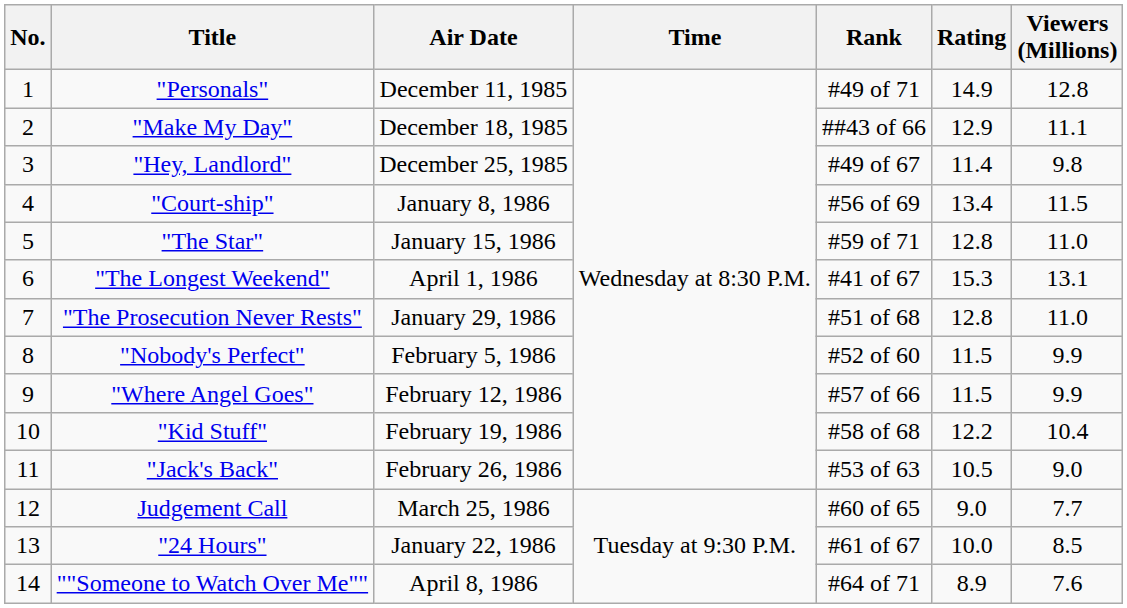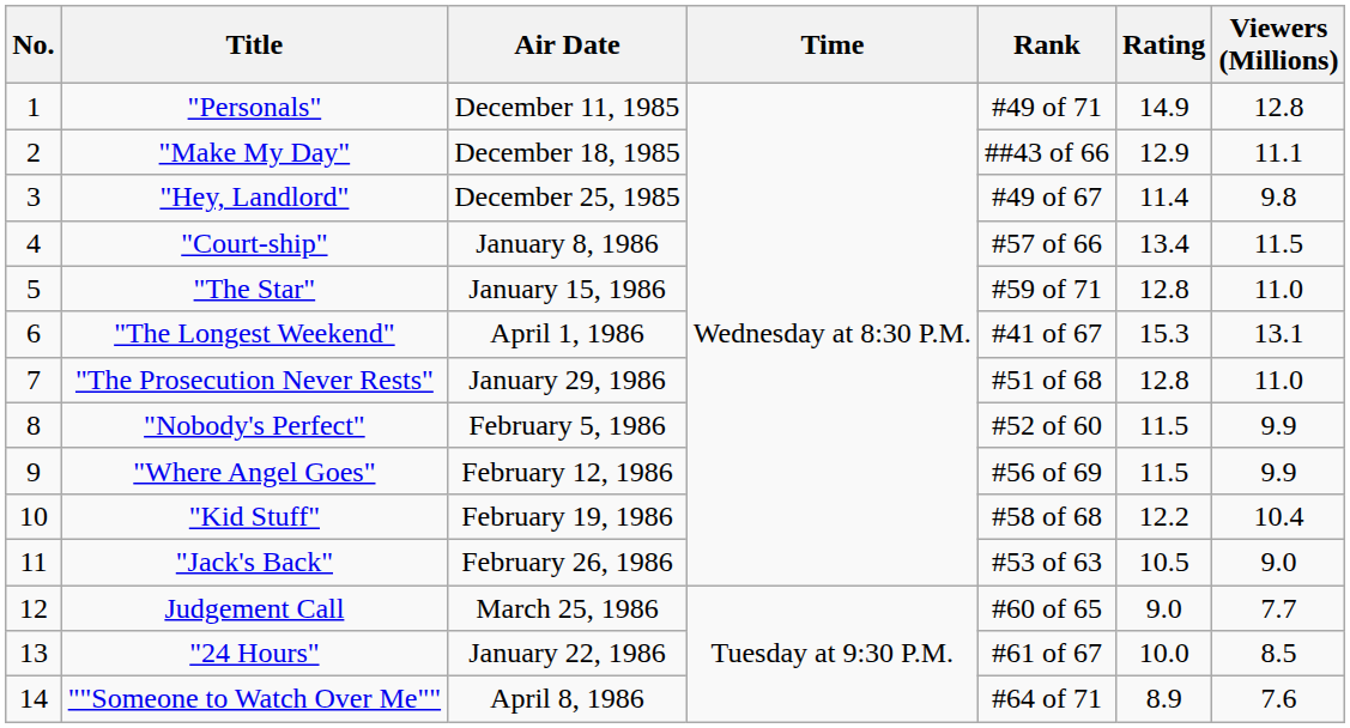 <table class="wikitable" style="text-align:center">
 <tr>
 <th>No.</th>
 <th>Title</th>
 <th>Air Date</th>
 <th>Time</th>
 <th>Rank</th>
 <th>Rating</th>
 <th>Viewers <br> (Millions)</th>
 </tr>
 <tr>
 <td>1</td>
 <td><a href='#'>"Personals"</a></td>
 <td>December 11, 1985</td>
 <td style="text-align:center;" rowspan="11">Wednesday at 8:30 P.M.</td>
 <td>#49 of 71</td>
 <td>14.9</td>
 <td>12.8</td>
 </tr>
 <tr>
 <td>2</td>
 <td><a href='#'>"Make My Day"</a></td>
 <td>December 18, 1985</td>
 <td>##43 of 66</td>
 <td>12.9</td>
 <td>11.1</td>
 </tr>
 <tr>
 <td>3</td>
 <td><a href='#'>"Hey, Landlord"</a></td>
 <td>December 25, 1985</td>
 <td>#49 of 67</td>
 <td>11.4</td>
 <td>9.8</td>
 </tr>
 <tr>
 <td>4</td>
 <td><a href='#'>"Court-ship"</a></td>
 <td>January 8, 1986</td>
-<td>#56 of 69</td>
+<td>#57 of 66</td>
 <td>13.4</td>
 <td>11.5</td>
 </tr>
 <tr>
 <td>5</td>
 <td><a href='#'>"The Star"</a></td>
 <td>January 15, 1986</td>
 <td>#59 of 71</td>
 <td>12.8</td>
 <td>11.0</td>
 </tr>
 <tr>
 <td>6</td>
 <td><a href='#'>"The Longest Weekend"</a></td>
 <td>April 1, 1986</td>
 <td>#41 of 67</td>
 <td>15.3</td>
 <td>13.1</td>
 </tr>
 <tr>
 <td>7</td>
 <td><a href='#'>"The Prosecution Never Rests"</a></td>
 <td>January 29, 1986</td>
 <td>#51 of 68</td>
 <td>12.8</td>
 <td>11.0</td>
 </tr>
 <tr>
 <td>8</td>
 <td><a href='#'>"Nobody's Perfect"</a></td>
 <td>February 5, 1986</td>
 <td>#52 of 60</td>
 <td>11.5</td>
 <td>9.9</td>
 </tr>
 <tr>
 <td>9</td>
 <td><a href='#'>"Where Angel Goes"</a></td>
 <td>February 12, 1986</td>
-<td>#57 of 66</td>
+<td>#56 of 69</td>
 <td>11.5</td>
 <td>9.9</td>
 </tr>
 <tr>
 <td>10</td>
 <td><a href='#'>"Kid Stuff"</a></td>
 <td>February 19, 1986</td>
 <td>#58 of 68</td>
 <td>12.2</td>
 <td>10.4</td>
 </tr>
 <tr>
 <td>11</td>
 <td><a href='#'>"Jack's Back"</a></td>
 <td>February 26, 1986</td>
 <td>#53 of 63</td>
 <td>10.5</td>
 <td>9.0</td>
 </tr>
 <tr>
 <td>12</td>
 <td><a href='#'>Judgement Call</a></td>
 <td>March 25, 1986</td>
 <td style="text-align:center;" rowspan="3">Tuesday at 9:30 P.M.</td>
 <td>#60 of 65</td>
 <td>9.0</td>
 <td>7.7</td>
 </tr>
 <tr>
 <td>13</td>
 <td><a href='#'>"24 Hours"</a></td>
 <td>January 22, 1986</td>
 <td>#61 of 67</td>
 <td>10.0</td>
 <td>8.5</td>
 </tr>
 <tr>
 <td>14</td>
 <td><a href='#'>""Someone to Watch Over Me""</a></td>
 <td>April 8, 1986</td>
 <td>#64 of 71</td>
 <td>8.9</td>
 <td>7.6</td>
 </tr>
 </table>
